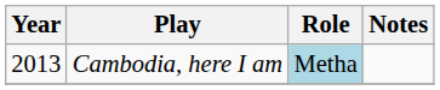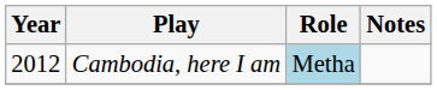 <table class="wikitable">
 <tr>
 <th>Year</th>
 <th>Play</th>
 <th>Role</th>
 <th>Notes</th>
 </tr>
 <tr>
-<td>2013</td>
+<td>2012</td>
 <td><em>Cambodia, here I am</em></td>
 <td style="background: lightblue;">Metha</td>
 <td></td>
 </tr>
 <tr>
 </tr>
 </table>
